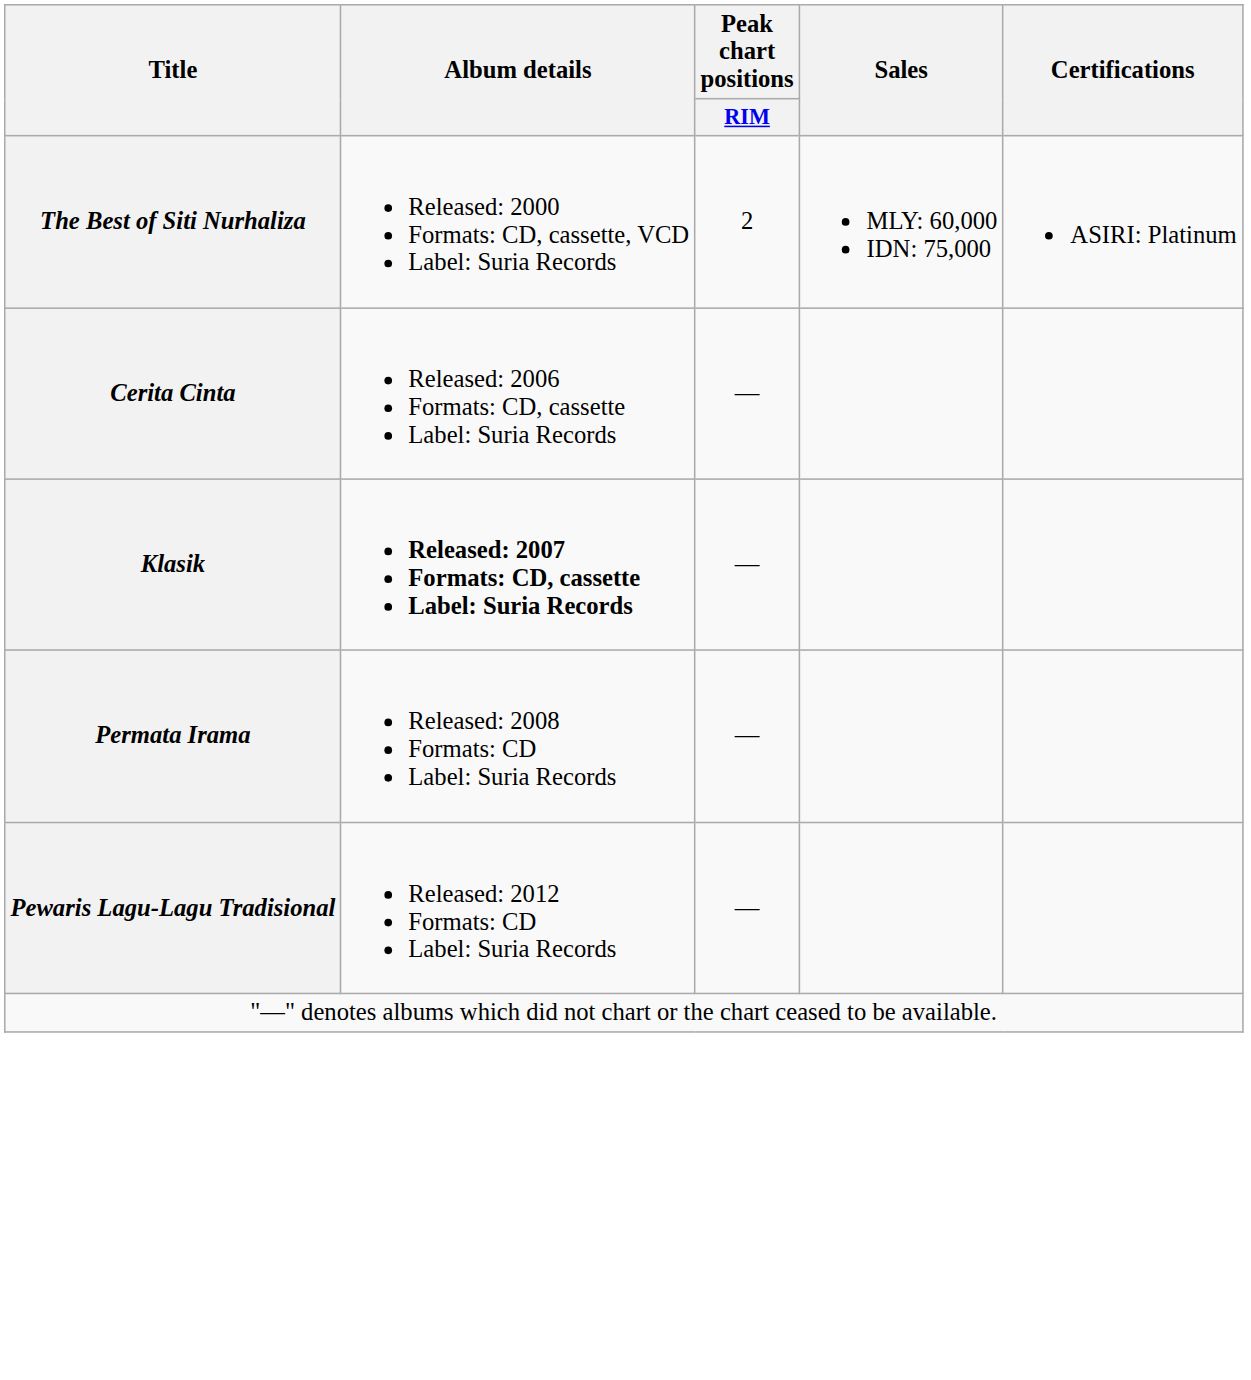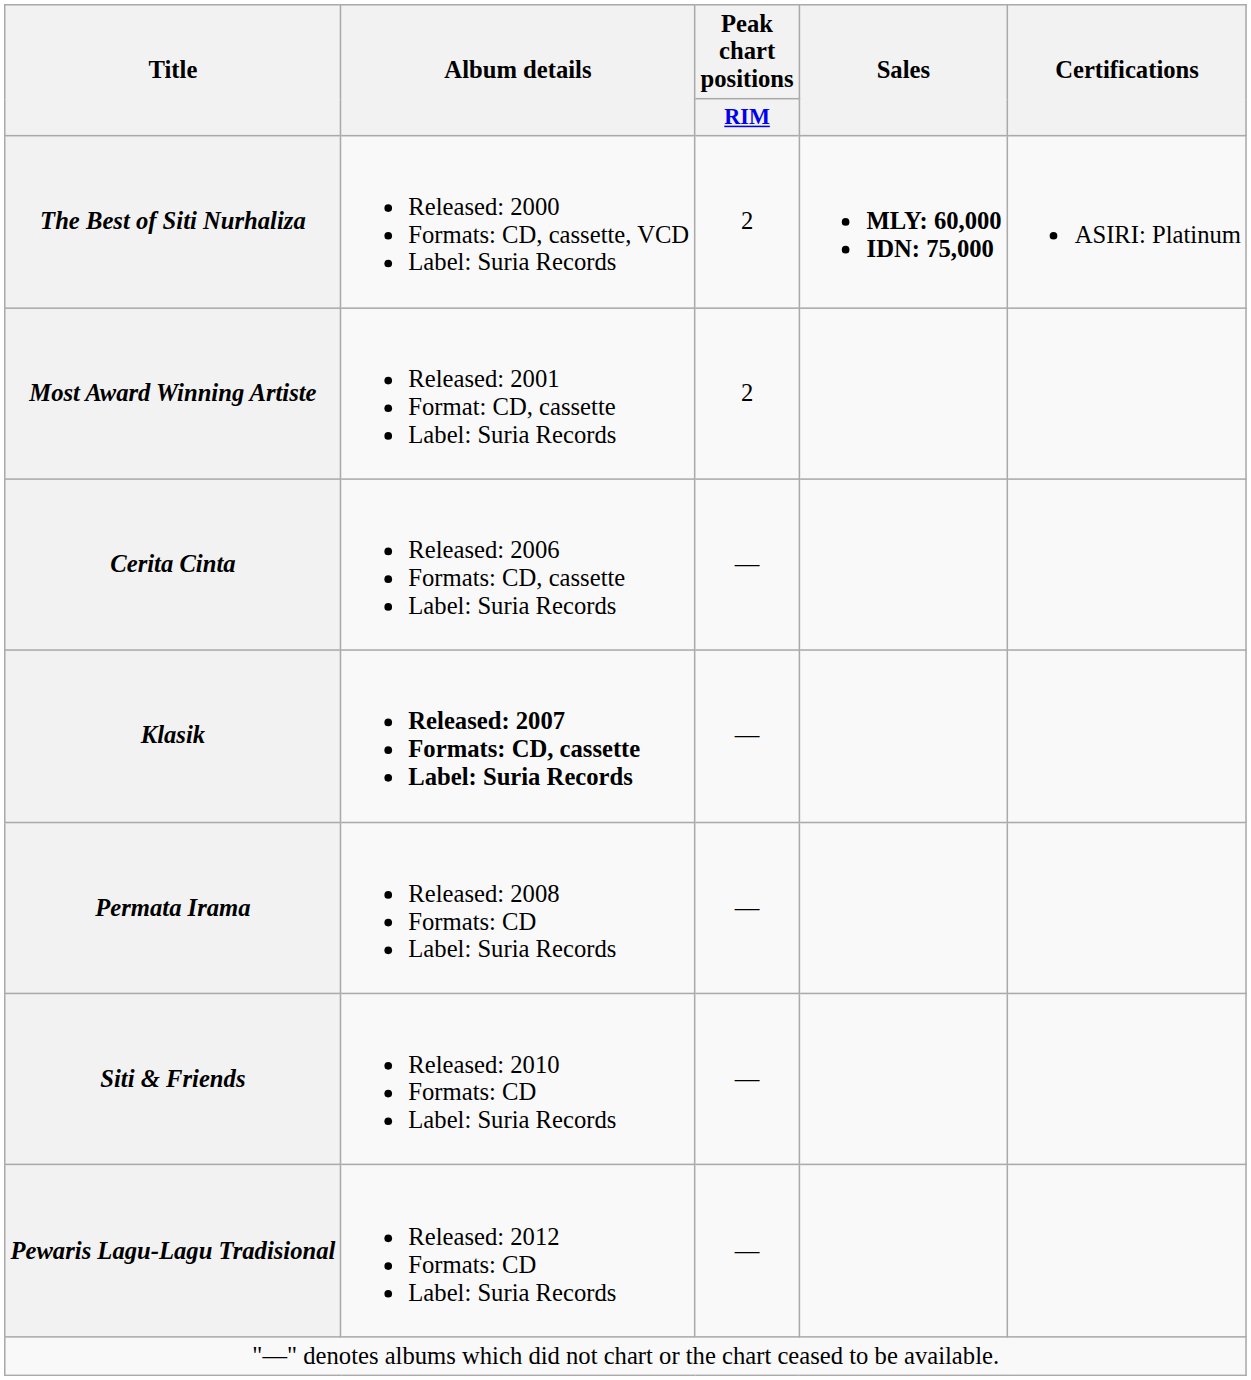 <table class="wikitable plainrowheaders">
 <tr>
 <th rowspan="2">Title</th>
 <th rowspan="2">Album details</th>
 <th colspan="1">Peak chart<br>positions</th>
 <th rowspan="2">Sales</th>
 <th rowspan="2">Certifications</th>
 </tr>
 <tr>
 <th scope="col" style="width:3em;font-size:90%"><a href='#'>RIM</a><br></th>
 </tr>
 <tr>
 <th scope="row"><em>The Best of Siti Nurhaliza</em></th>
 <td><br><ul><li>Released: 2000</li><li>Formats: CD, cassette, VCD</li><li>Label: Suria Records</li></ul></td>
 <td align="center">2</td>
-<td><br><ul><li>MLY: 60,000</li><li>IDN: 75,000</li></ul></td>
+<td><strong><br><ul><li>MLY: 60,000</li><li>IDN: 75,000</li></ul></strong></td>
 <td><br><ul><li>ASIRI: Platinum</li></ul></td>
+</tr>
+<tr>
+<th scope="row"><em>Most Award Winning Artiste</em></th>
+<td><br><ul><li>Released: 2001</li><li>Format: CD, cassette</li><li>Label: Suria Records</li></ul></td>
+<td align="center">2</td>
+<td></td>
+<td></td>
 </tr>
 <tr>
 <th scope="row"><em>Cerita Cinta</em></th>
 <td><br><ul><li>Released: 2006</li><li>Formats: CD, cassette</li><li>Label: Suria Records</li></ul></td>
 <td align="center">—</td>
 <td></td>
 <td></td>
 </tr>
 <tr>
 <th scope="row"><em>Klasik</em></th>
 <td><strong><br><ul><li>Released: 2007</li><li>Formats: CD, cassette</li><li>Label: Suria Records</li></ul></strong></td>
 <td align="center">—</td>
 <td></td>
 <td></td>
 </tr>
 <tr>
 <th scope="row"><em>Permata Irama</em></th>
 <td><br><ul><li>Released: 2008</li><li>Formats: CD</li><li>Label: Suria Records</li></ul></td>
 <td align="center">—</td>
 <td></td>
 <td></td>
 </tr>
 <tr>
+<th scope="row"><em>Siti & Friends</em></th>
+<td><br><ul><li>Released: 2010</li><li>Formats: CD</li><li>Label: Suria Records</li></ul></td>
+<td align="center">—</td>
+<td></td>
+<td></td>
+</tr>
+<tr>
 <th scope="row"><em>Pewaris Lagu-Lagu Tradisional</em></th>
 <td><br><ul><li>Released: 2012</li><li>Formats: CD</li><li>Label: Suria Records</li></ul></td>
 <td align="center">—</td>
 <td></td>
 <td></td>
 </tr>
 <tr>
 <td colspan="5" style="text-align:center;">"—" denotes albums which did not chart or the chart ceased to be available.</td>
 </tr>
 </table>
